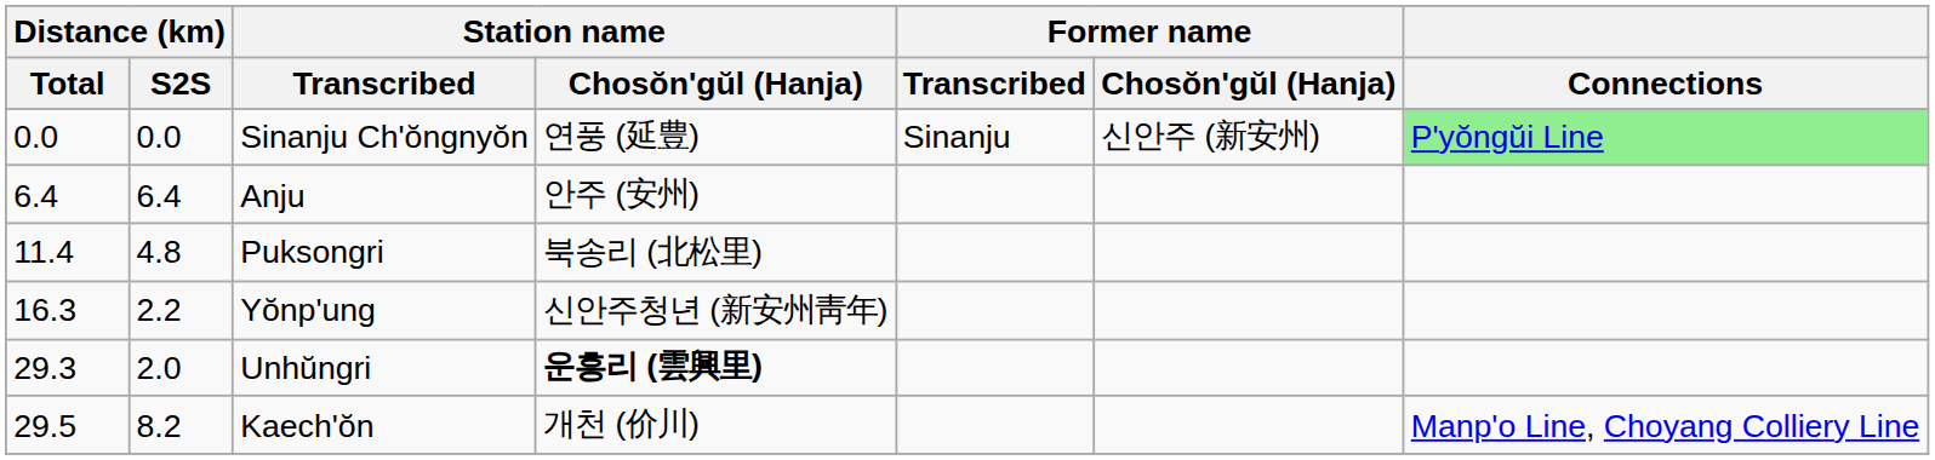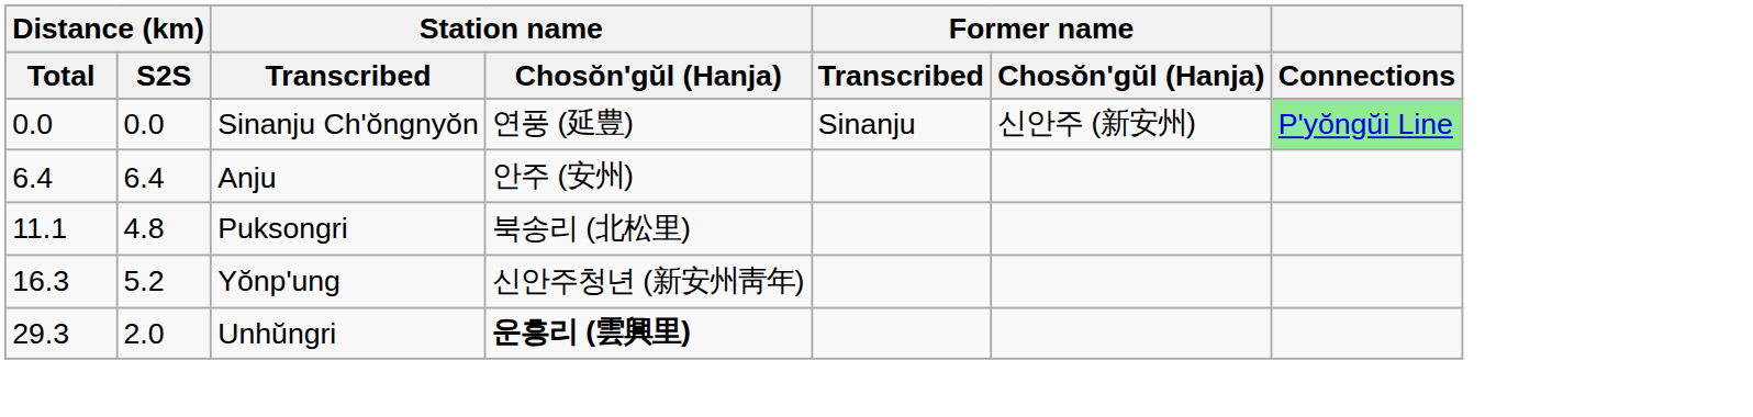 <table class="wikitable" style="font-size:90%;">
 <tr>
 <th colspan="2">Distance (km)</th>
 <th colspan="2">Station name</th>
 <th colspan="2">Former name</th>
 <th></th>
 </tr>
 <tr>
 <th>Total</th>
 <th>S2S</th>
 <th>Transcribed</th>
 <th>Chosŏn'gŭl (Hanja)</th>
 <th>Transcribed</th>
 <th>Chosŏn'gŭl (Hanja)</th>
 <th>Connections</th>
 </tr>
 <tr>
 <td>0.0</td>
 <td>0.0</td>
 <td>Sinanju Ch'ŏngnyŏn</td>
 <td>연풍 (延豊)</td>
 <td>Sinanju</td>
 <td>신안주 (新安州)</td>
 <td style="background: lightgreen;"><a href='#'>P'yŏngŭi Line</a></td>
 </tr>
 <tr>
 <td>6.4</td>
 <td>6.4</td>
 <td>Anju</td>
 <td>안주 (安州)</td>
 <td></td>
 <td></td>
 <td></td>
 </tr>
 <tr>
-<td>11.4</td>
+<td>11.1</td>
 <td>4.8</td>
 <td>Puksongri</td>
 <td>북송리 (北松里)</td>
 <td></td>
 <td></td>
 <td></td>
 </tr>
 <tr>
 <td>16.3</td>
-<td>2.2</td>
+<td>5.2</td>
 <td>Yŏnp'ung</td>
 <td>신안주청년 (新安州靑年)</td>
 <td></td>
 <td></td>
 <td></td>
 </tr>
 <tr>
 <td>29.3</td>
 <td>2.0</td>
 <td>Unhŭngri</td>
 <td><strong>운흥리 (雲興里)</strong></td>
 <td></td>
 <td></td>
 <td></td>
 </tr>
-<tr>
-<td>29.5</td>
-<td>8.2</td>
-<td>Kaech'ŏn</td>
-<td>개천 (价川)</td>
-<td></td>
-<td></td>
-<td><a href='#'>Manp'o Line</a>, <a href='#'>Choyang Colliery Line</a></td>
-</tr>
 </table>
